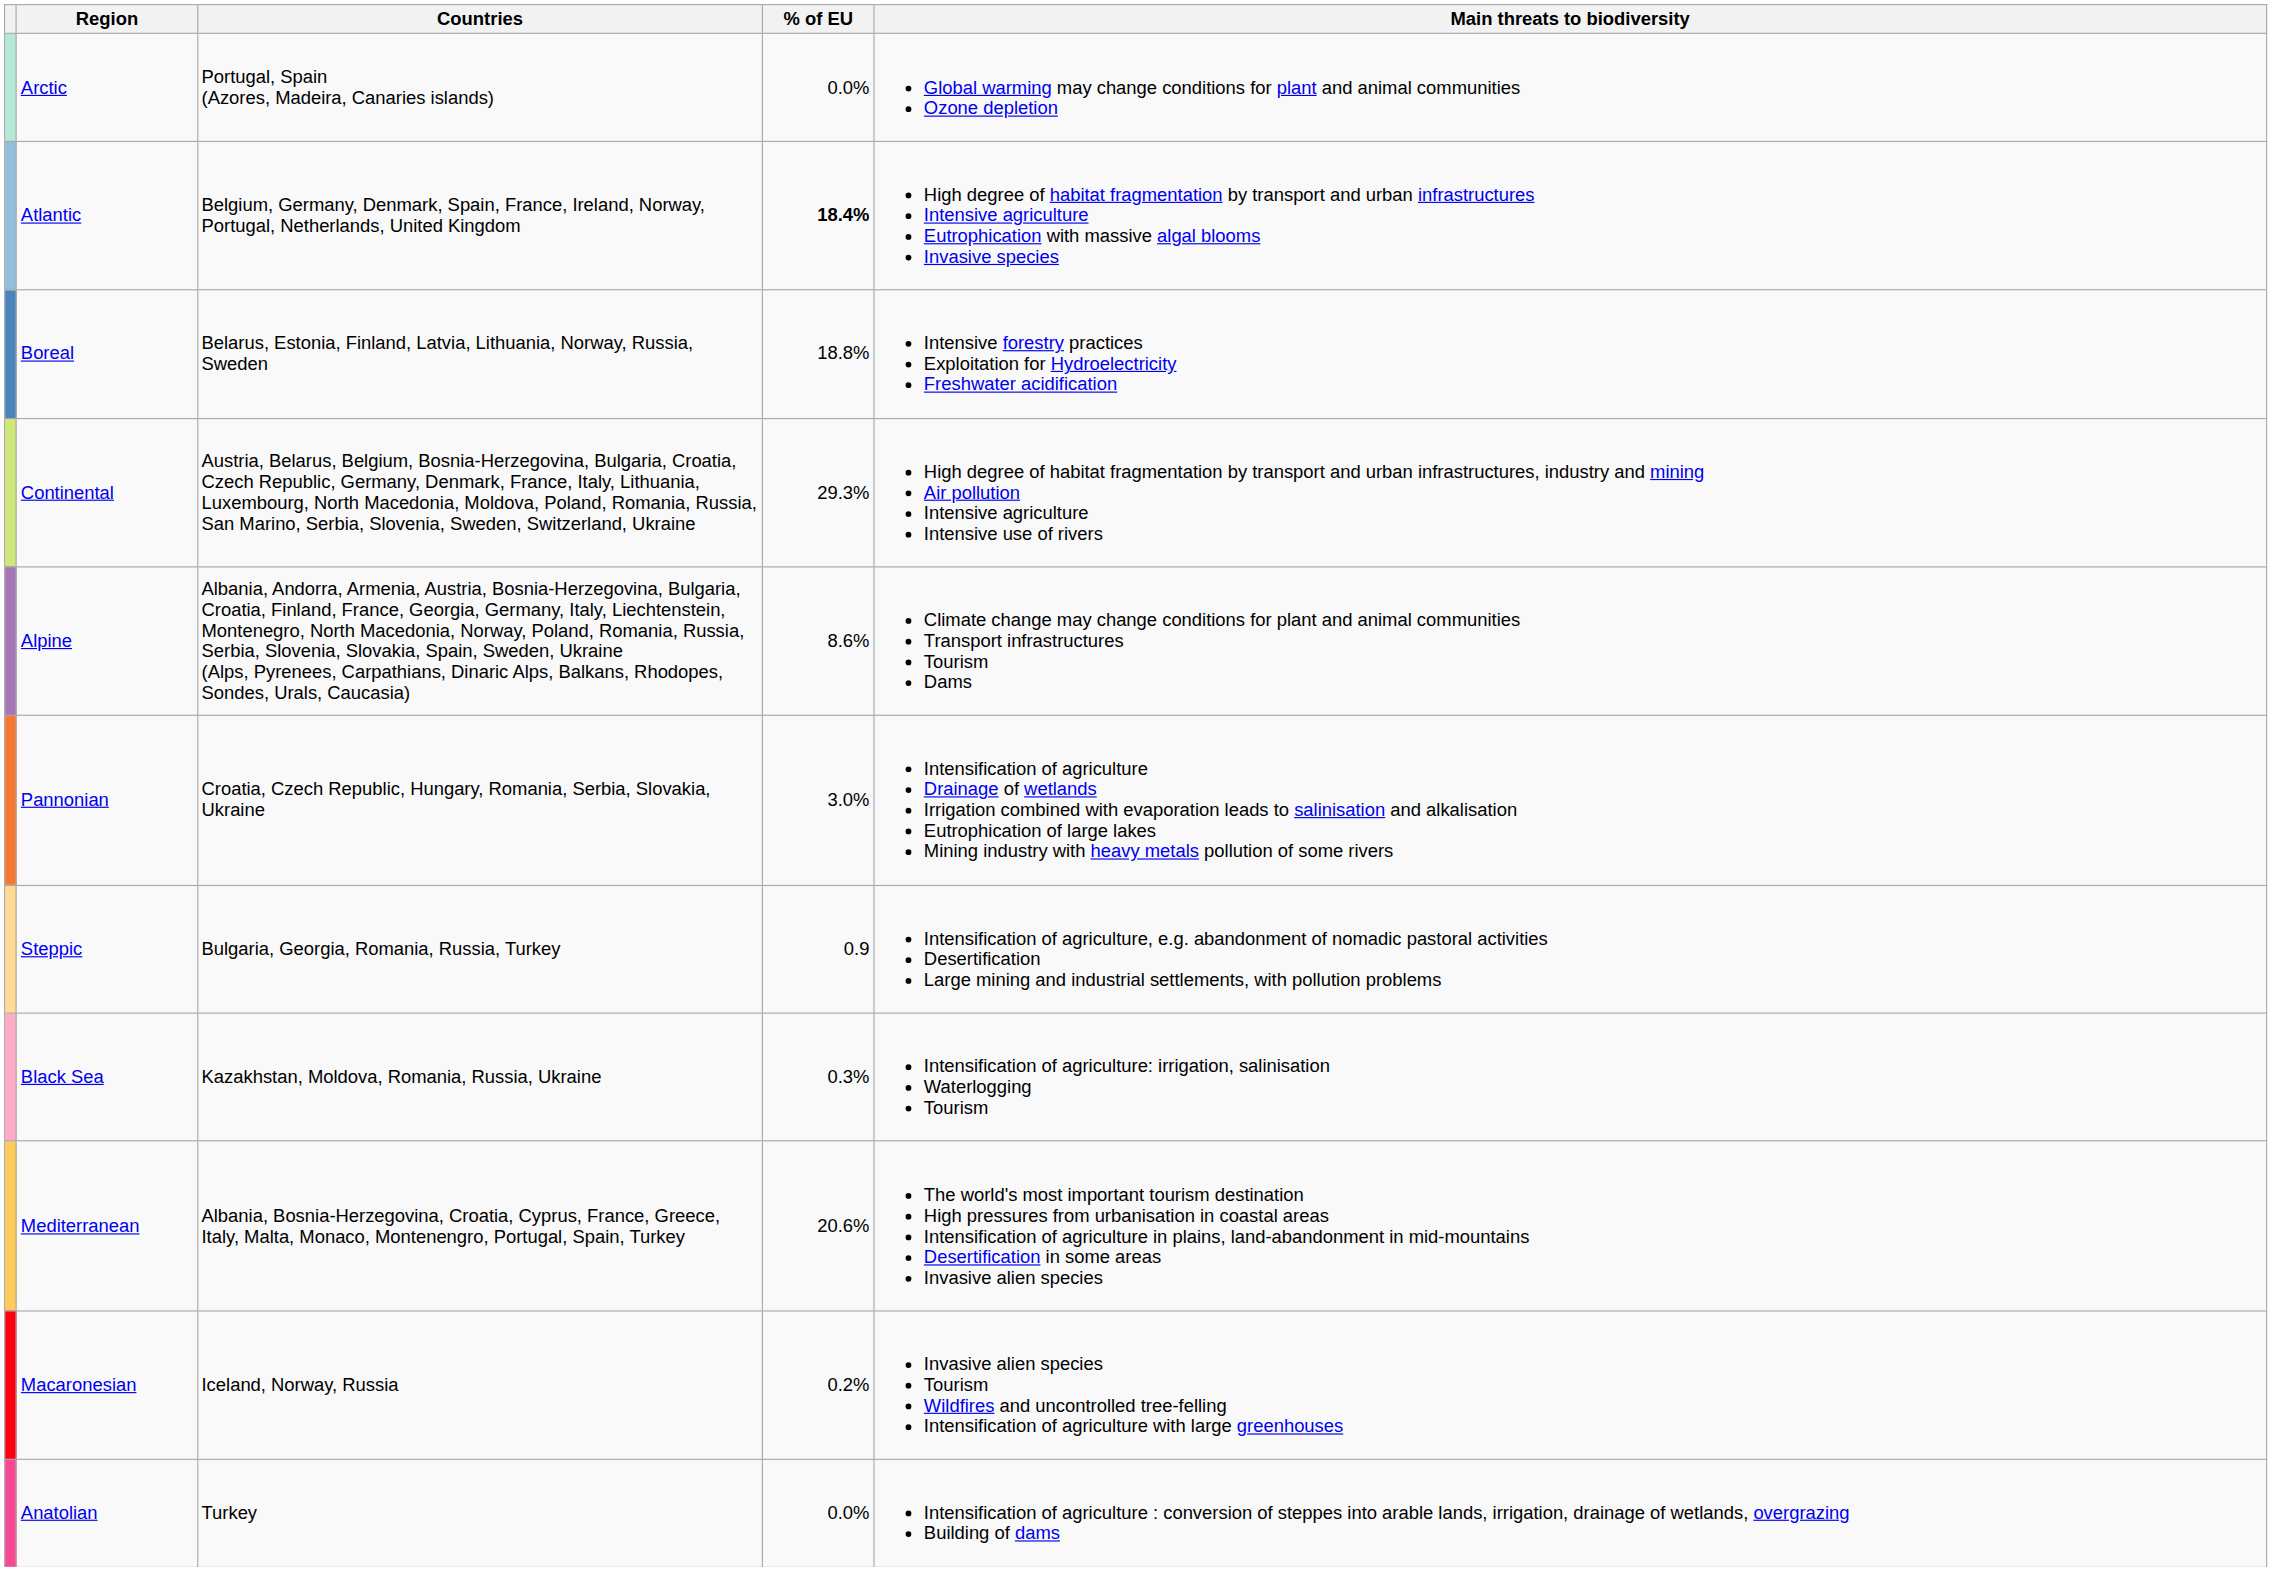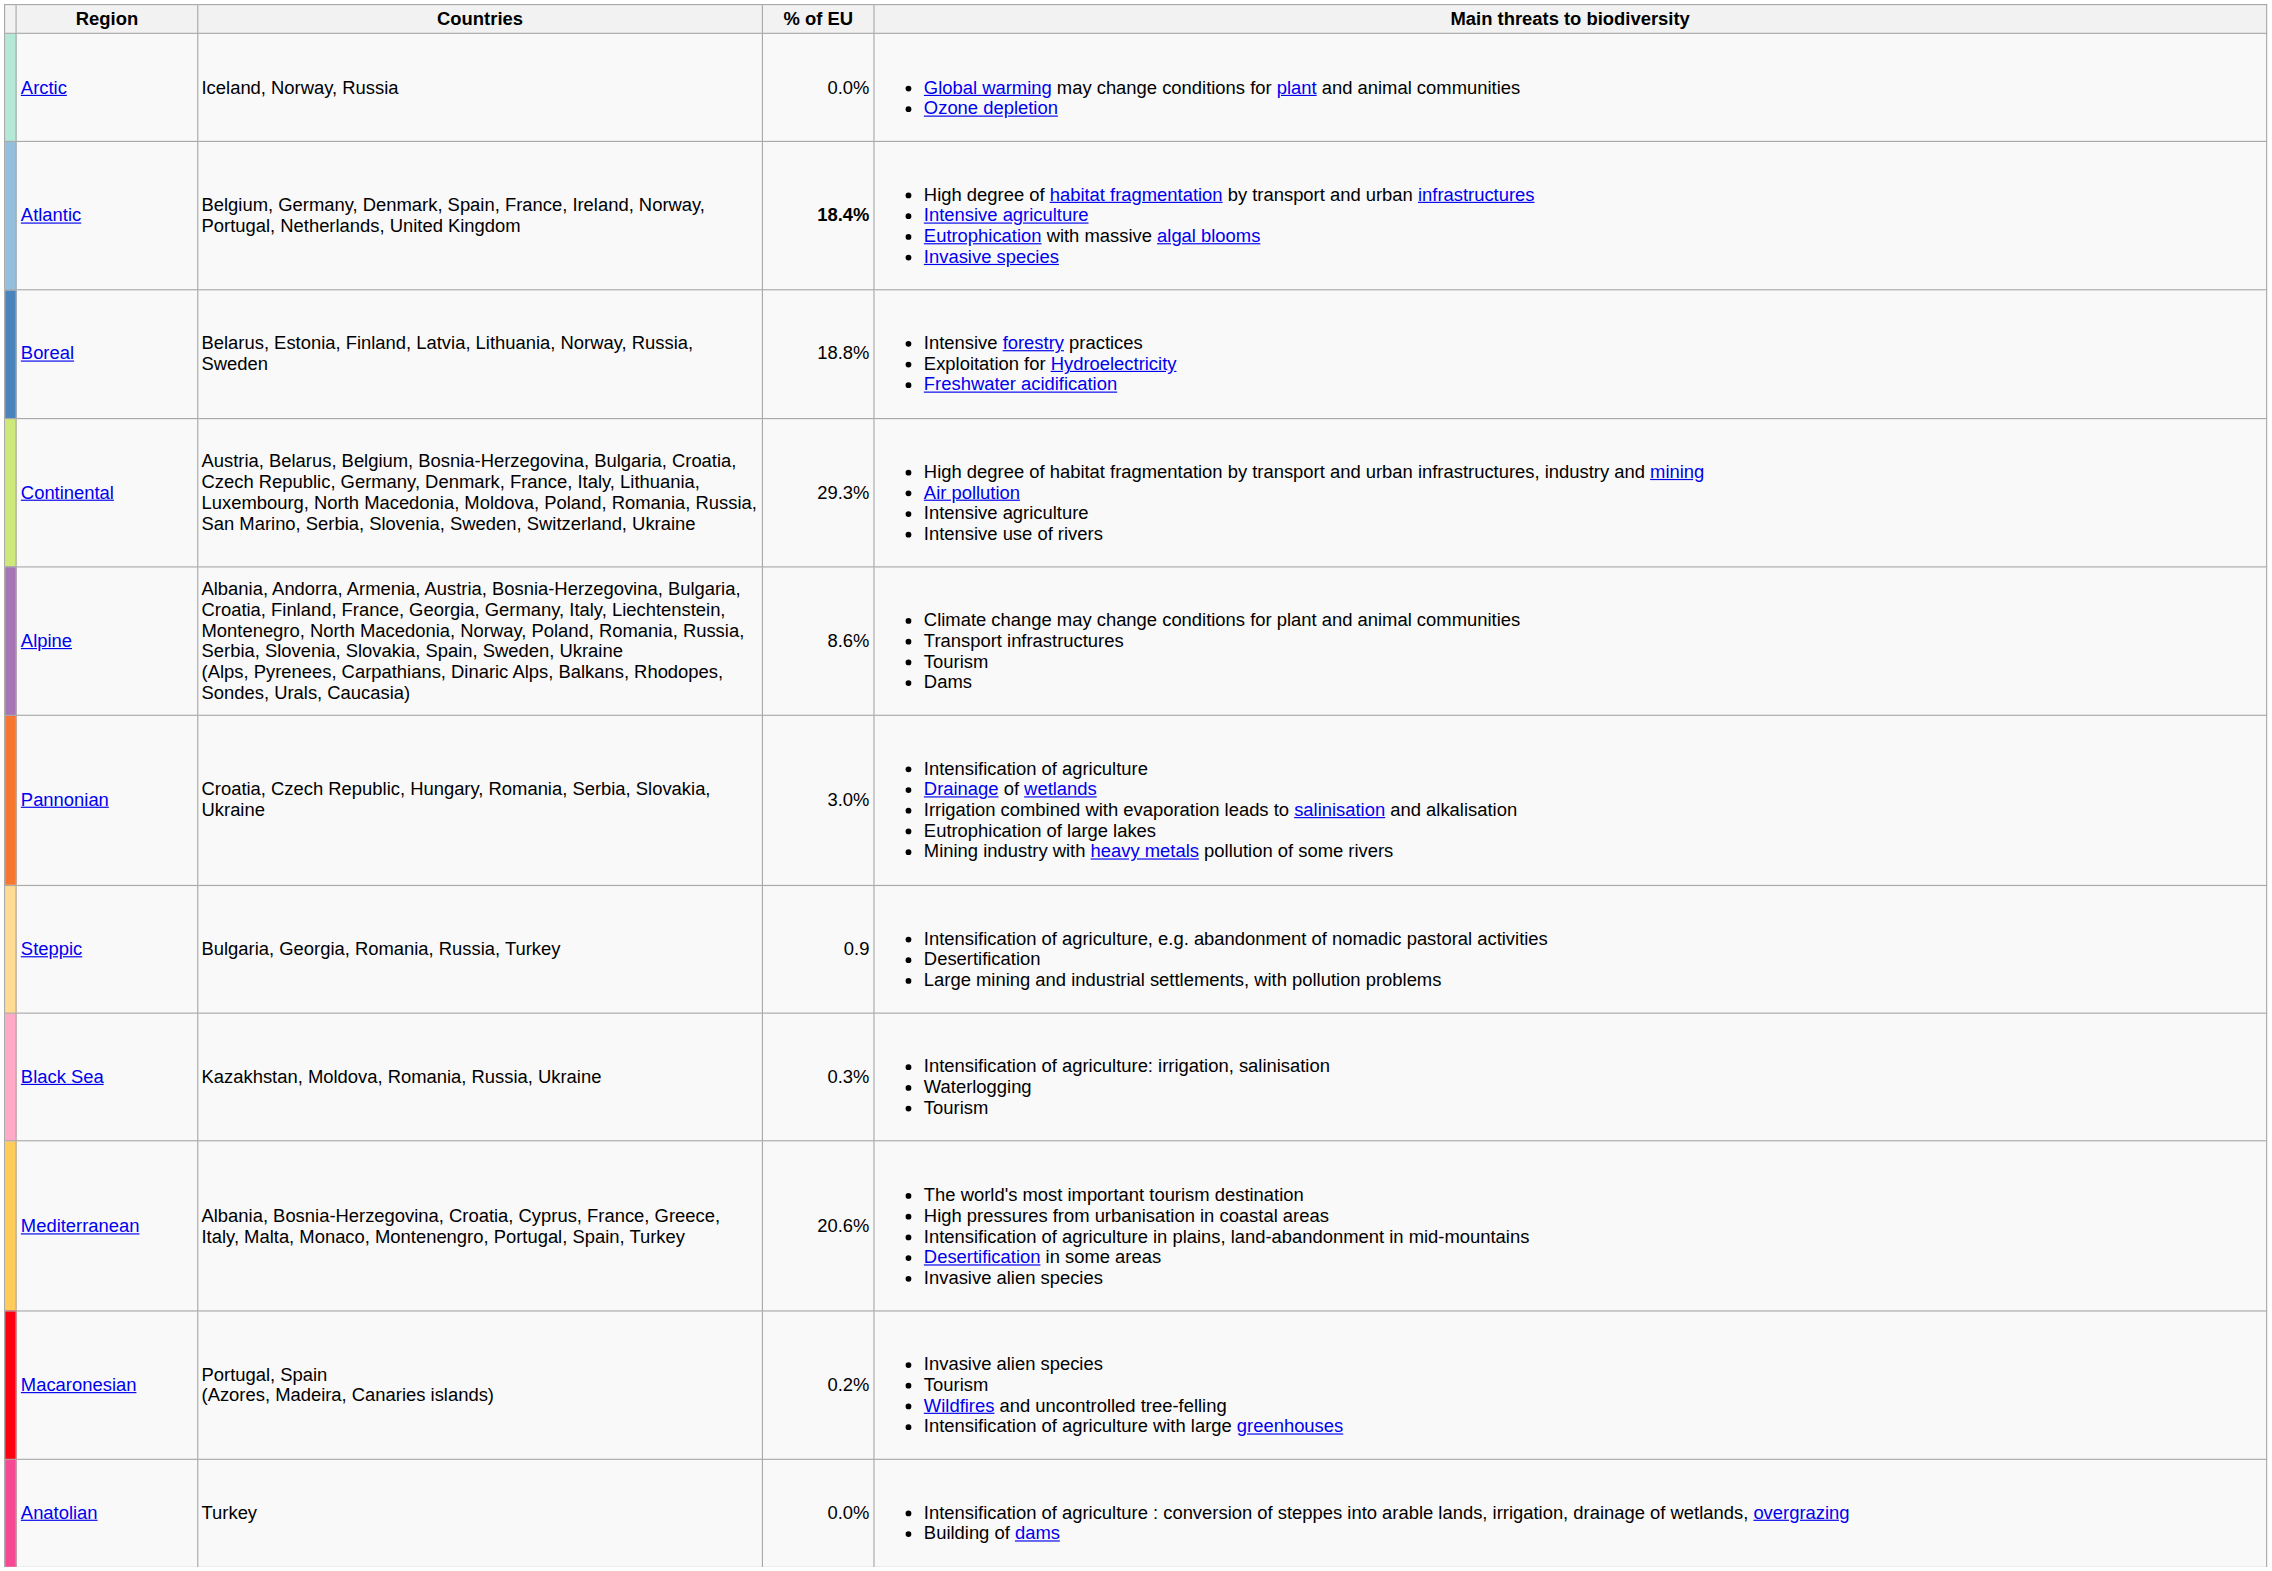 <table class="wikitable sortable">
 <tr>
 <th></th>
 <th>Region</th>
 <th style="width:25%;">Countries</th>
 <th>% of EU</th>
 <th>Main threats to biodiversity</th>
 </tr>
 <tr>
 <td style="background:#B5E8D6;"></td>
 <td><a href='#'>Arctic</a></td>
-<td>Portugal, Spain<br>(Azores, Madeira, Canaries islands)</td>
+<td>Iceland, Norway, Russia</td>
 <td style="text-align:right;">0.0%</td>
 <td><br><ul><li><a href='#'>Global warming</a> may change conditions for <a href='#'>plant</a> and animal communities</li><li><a href='#'>Ozone depletion</a></li></ul></td>
 </tr>
 <tr>
 <td style="background:#93BFDD;"></td>
 <td><a href='#'>Atlantic</a></td>
 <td>Belgium, Germany, Denmark, Spain, France, Ireland, Norway, Portugal, Netherlands, United Kingdom</td>
 <td style="text-align:right;"><strong>18.4%</strong></td>
 <td><br><ul><li>High degree of <a href='#'>habitat fragmentation</a> by transport and urban <a href='#'>infrastructures</a></li><li><a href='#'>Intensive agriculture</a></li><li><a href='#'>Eutrophication</a> with massive <a href='#'>algal blooms</a></li><li><a href='#'>Invasive species</a></li></ul></td>
 </tr>
 <tr>
 <td style="background:#4984BC;"></td>
 <td><a href='#'>Boreal</a></td>
 <td>Belarus, Estonia, Finland, Latvia, Lithuania, Norway, Russia, Sweden</td>
 <td style="text-align:right;">18.8%</td>
 <td><br><ul><li>Intensive <a href='#'>forestry</a> practices</li><li>Exploitation for <a href='#'>Hydroelectricity</a></li><li><a href='#'>Freshwater acidification</a></li></ul></td>
 </tr>
 <tr>
 <td style="background:#CEE87A;"></td>
 <td><a href='#'>Continental</a></td>
 <td>Austria, Belarus, Belgium, Bosnia-Herzegovina, Bulgaria, Croatia, Czech Republic, Germany, Denmark, France, Italy, Lithuania, Luxembourg, North Macedonia, Moldova, Poland, Romania, Russia, San Marino, Serbia, Slovenia, Sweden, Switzerland, Ukraine</td>
 <td style="text-align:right;">29.3%</td>
 <td><br><ul><li>High degree of habitat fragmentation by transport and urban infrastructures, industry and <a href='#'>mining</a></li><li><a href='#'>Air pollution</a></li><li>Intensive agriculture</li><li>Intensive use of rivers</li></ul></td>
 </tr>
 <tr>
 <td style="background:#A575B5;"></td>
 <td><a href='#'>Alpine</a></td>
 <td>Albania, Andorra, Armenia, Austria, Bosnia-Herzegovina, Bulgaria, Croatia, Finland, France, Georgia, Germany, Italy, Liechtenstein, Montenegro, North Macedonia, Norway, Poland, Romania, Russia, Serbia, Slovenia, Slovakia, Spain, Sweden, Ukraine<br>(Alps, Pyrenees, Carpathians, Dinaric Alps, Balkans, Rhodopes, Sondes, Urals, Caucasia)</td>
 <td style="text-align:right;">8.6%</td>
 <td><br><ul><li>Climate change may change conditions for plant and animal communities</li><li>Transport infrastructures</li><li>Tourism</li><li>Dams</li></ul></td>
 </tr>
 <tr>
 <td style="background:#F77730;"></td>
 <td><a href='#'>Pannonian</a></td>
 <td>Croatia, Czech Republic, Hungary, Romania, Serbia, Slovakia, Ukraine</td>
 <td style="text-align:right;">3.0%</td>
 <td><br><ul><li>Intensification of agriculture</li><li><a href='#'>Drainage</a> of <a href='#'>wetlands</a></li><li>Irrigation combined with evaporation leads to <a href='#'>salinisation</a> and alkalisation</li><li>Eutrophication of large lakes</li><li>Mining industry with <a href='#'>heavy metals</a> pollution of some rivers</li></ul></td>
 </tr>
 <tr>
 <td style="background:#FFDB93;"></td>
 <td><a href='#'>Steppic</a></td>
 <td>Bulgaria, Georgia, Romania, Russia, Turkey</td>
 <td style="text-align:right;">0.9</td>
 <td><br><ul><li>Intensification of agriculture, e.g. abandonment of nomadic pastoral activities</li><li>Desertification</li><li>Large mining and industrial settlements, with pollution problems</li></ul></td>
 </tr>
 <tr>
 <td style="background:#FFAAC6;"></td>
 <td><a href='#'>Black Sea</a></td>
 <td>Kazakhstan, Moldova, Romania, Russia, Ukraine</td>
 <td style="text-align:right;">0.3%</td>
 <td><br><ul><li>Intensification of agriculture: irrigation, salinisation</li><li>Waterlogging</li><li>Tourism</li></ul></td>
 </tr>
 <tr>
 <td style="background:#FFCC59;"></td>
 <td><a href='#'>Mediterranean</a></td>
 <td>Albania, Bosnia-Herzegovina, Croatia, Cyprus, France, Greece, Italy, Malta, Monaco, Montenengro, Portugal, Spain, Turkey</td>
 <td style="text-align:right;">20.6%</td>
 <td><br><ul><li>The world's most important tourism destination</li><li>High pressures from urbanisation in coastal areas</li><li>Intensification of agriculture in plains, land-abandonment in mid-mountains</li><li><a href='#'>Desertification</a> in some areas</li><li>Invasive alien species</li></ul></td>
 </tr>
 <tr>
 <td style="background:#FF0011;"></td>
 <td><a href='#'>Macaronesian</a></td>
-<td>Iceland, Norway, Russia</td>
+<td>Portugal, Spain<br>(Azores, Madeira, Canaries islands)</td>
 <td style="text-align:right;">0.2%</td>
 <td><br><ul><li>Invasive alien species</li><li>Tourism</li><li><a href='#'>Wildfires</a> and uncontrolled tree-felling</li><li>Intensification of agriculture with large <a href='#'>greenhouses</a></li></ul></td>
 </tr>
 <tr>
 <td style="background:#F74993;"></td>
 <td><a href='#'>Anatolian</a></td>
 <td>Turkey</td>
 <td style="text-align:right;">0.0%</td>
 <td><br><ul><li>Intensification of agriculture : conversion of steppes into arable lands, irrigation, drainage of wetlands, <a href='#'>overgrazing</a></li><li>Building of <a href='#'>dams</a></li></ul></td>
 </tr>
 </table>
